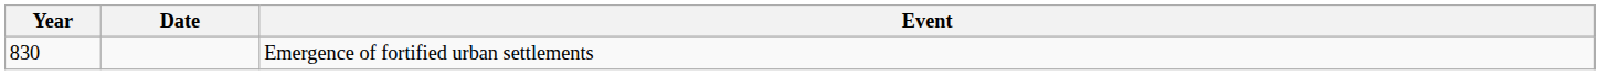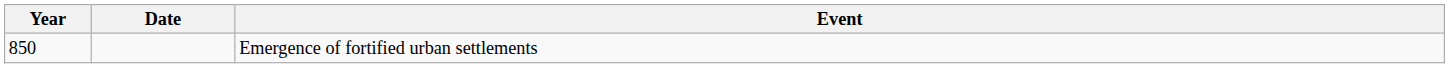 <table class="wikitable" width="100%">
 <tr>
 <th style="width:6%">Year</th>
 <th style="width:10%">Date</th>
 <th>Event</th>
 </tr>
 <tr>
-<td>830</td>
+<td>850</td>
 <td></td>
 <td>Emergence of fortified urban settlements</td>
 </tr>
 </table>
